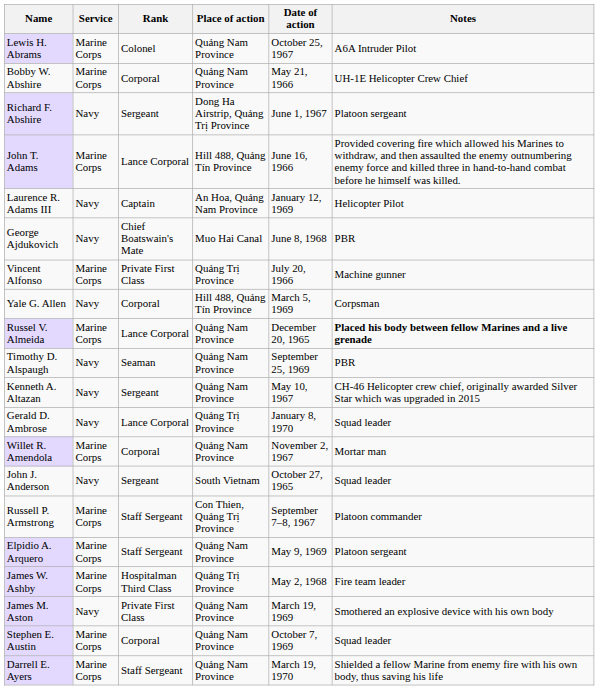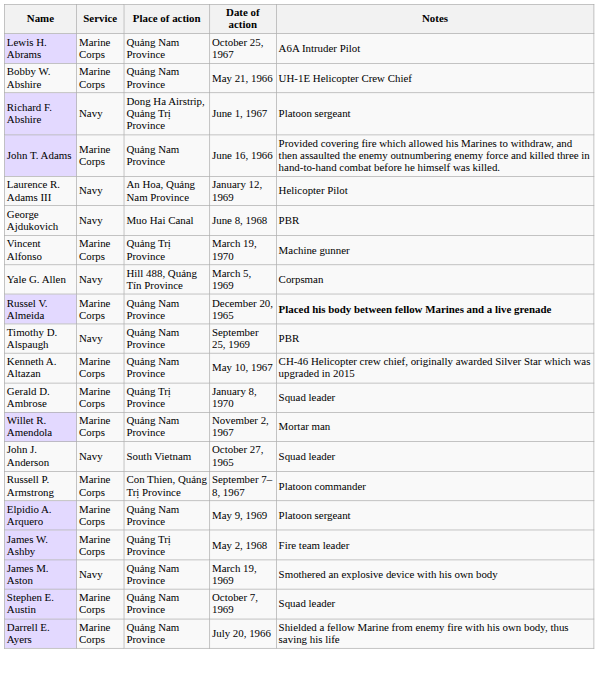 <table class="wikitable sortable">
 <tr>
 <th>Name</th>
 <th>Service</th>
-<th>Rank</th>
 <th>Place of action</th>
 <th>Date of action</th>
 <th>Notes</th>
 </tr>
 <tr>
 <td style="background:#e3d9ff;">Lewis H. Abrams</td>
 <td>Marine Corps</td>
-<td>Colonel</td>
 <td>Quảng Nam Province</td>
 <td>October 25, 1967</td>
 <td>A6A Intruder Pilot</td>
 </tr>
 <tr>
 <td>Bobby W. Abshire</td>
 <td>Marine Corps</td>
-<td>Corporal</td>
 <td>Quảng Nam Province</td>
 <td>May 21, 1966</td>
 <td>UH-1E Helicopter Crew Chief</td>
 </tr>
 <tr>
 <td style="background:#e3d9ff;">Richard F. Abshire</td>
 <td>Navy</td>
-<td>Sergeant</td>
 <td>Dong Ha Airstrip, Quảng Trị Province</td>
 <td>June 1, 1967</td>
 <td>Platoon sergeant</td>
 </tr>
 <tr>
 <td style="background:#e3d9ff;">John T. Adams</td>
 <td>Marine Corps</td>
-<td>Lance Corporal</td>
-<td>Hill 488, Quảng Tín Province</td>
+<td>Quảng Nam Province</td>
 <td>June 16, 1966</td>
 <td>Provided covering fire which allowed his Marines to withdraw, and then assaulted the enemy outnumbering enemy force and killed three in hand-to-hand combat before he himself was killed.</td>
 </tr>
 <tr>
 <td>Laurence R. Adams III</td>
 <td>Navy</td>
-<td>Captain</td>
 <td>An Hoa, Quảng Nam Province</td>
 <td>January 12, 1969</td>
 <td>Helicopter Pilot</td>
 </tr>
 <tr>
 <td>George Ajdukovich</td>
 <td>Navy</td>
-<td>Chief Boatswain's Mate</td>
 <td>Muo Hai Canal</td>
 <td>June 8, 1968</td>
 <td>PBR</td>
 </tr>
 <tr>
 <td>Vincent Alfonso</td>
 <td>Marine Corps</td>
-<td>Private First Class</td>
 <td>Quảng Trị Province</td>
-<td>July 20, 1966</td>
+<td>March 19, 1970</td>
 <td>Machine gunner</td>
 </tr>
 <tr>
 <td>Yale G. Allen</td>
 <td>Navy</td>
-<td>Corporal</td>
 <td>Hill 488, Quảng Tín Province</td>
 <td>March 5, 1969</td>
 <td>Corpsman</td>
 </tr>
 <tr>
 <td style="background:#e3d9ff;">Russel V. Almeida</td>
 <td>Marine Corps</td>
-<td>Lance Corporal</td>
 <td>Quảng Nam Province</td>
 <td>December 20, 1965</td>
 <td><strong>Placed his body between fellow Marines and a live grenade</strong></td>
 </tr>
 <tr>
 <td>Timothy D. Alspaugh</td>
 <td>Navy</td>
-<td>Seaman</td>
 <td>Quảng Nam Province</td>
 <td>September 25, 1969</td>
 <td>PBR</td>
 </tr>
 <tr>
 <td>Kenneth A. Altazan</td>
-<td>Navy</td>
-<td>Sergeant</td>
+<td>Marine Corps</td>
 <td>Quảng Nam Province</td>
 <td>May 10, 1967</td>
 <td>CH-46 Helicopter crew chief, originally awarded Silver Star which was upgraded in 2015</td>
 </tr>
 <tr>
 <td>Gerald D. Ambrose</td>
-<td>Navy</td>
-<td>Lance Corporal</td>
+<td>Marine Corps</td>
 <td>Quảng Trị Province</td>
 <td>January 8, 1970</td>
 <td>Squad leader</td>
 </tr>
 <tr>
 <td style="background:#e3d9ff;">Willet R. Amendola</td>
 <td>Marine Corps</td>
-<td>Corporal</td>
 <td>Quảng Nam Province</td>
 <td>November 2, 1967</td>
 <td>Mortar man</td>
 </tr>
 <tr>
 <td>John J. Anderson</td>
 <td>Navy</td>
-<td>Sergeant</td>
 <td>South Vietnam</td>
 <td>October 27, 1965</td>
 <td>Squad leader</td>
 </tr>
 <tr>
 <td>Russell P. Armstrong</td>
 <td>Marine Corps</td>
-<td>Staff Sergeant</td>
 <td>Con Thien, Quảng Trị Province</td>
 <td>September 7–8, 1967</td>
 <td>Platoon commander</td>
 </tr>
 <tr>
 <td style="background:#e3d9ff;">Elpidio A. Arquero</td>
 <td>Marine Corps</td>
-<td>Staff Sergeant</td>
 <td>Quảng Nam Province</td>
 <td>May 9, 1969</td>
 <td>Platoon sergeant</td>
 </tr>
 <tr>
 <td style="background:#e3d9ff;">James W. Ashby</td>
 <td>Marine Corps</td>
-<td>Hospitalman Third Class</td>
 <td>Quảng Trị Province</td>
 <td>May 2, 1968</td>
 <td>Fire team leader</td>
 </tr>
 <tr>
 <td style="background:#e3d9ff;">James M. Aston</td>
 <td>Navy</td>
-<td>Private First Class</td>
 <td>Quảng Nam Province</td>
 <td>March 19, 1969</td>
 <td>Smothered an explosive device with his own body</td>
 </tr>
 <tr>
 <td style="background:#e3d9ff;">Stephen E. Austin</td>
 <td>Marine Corps</td>
-<td>Corporal</td>
 <td>Quảng Nam Province</td>
 <td>October 7, 1969</td>
 <td>Squad leader</td>
 </tr>
 <tr>
 <td style="background:#e3d9ff;">Darrell E. Ayers</td>
 <td>Marine Corps</td>
-<td>Staff Sergeant</td>
 <td>Quảng Nam Province</td>
-<td>March 19, 1970</td>
+<td>July 20, 1966</td>
 <td>Shielded a fellow Marine from enemy fire with his own body, thus saving his life</td>
 </tr>
 </table>
